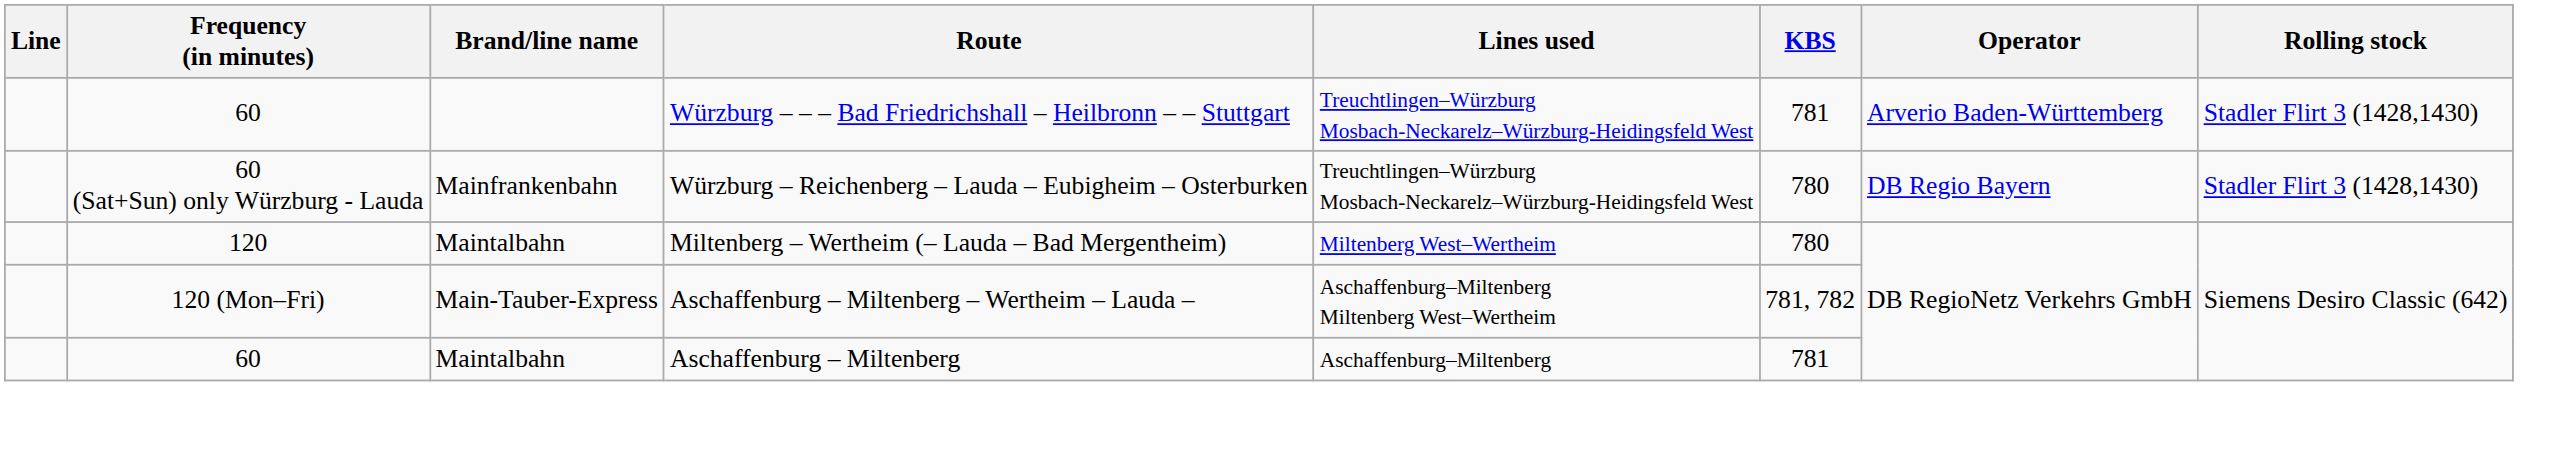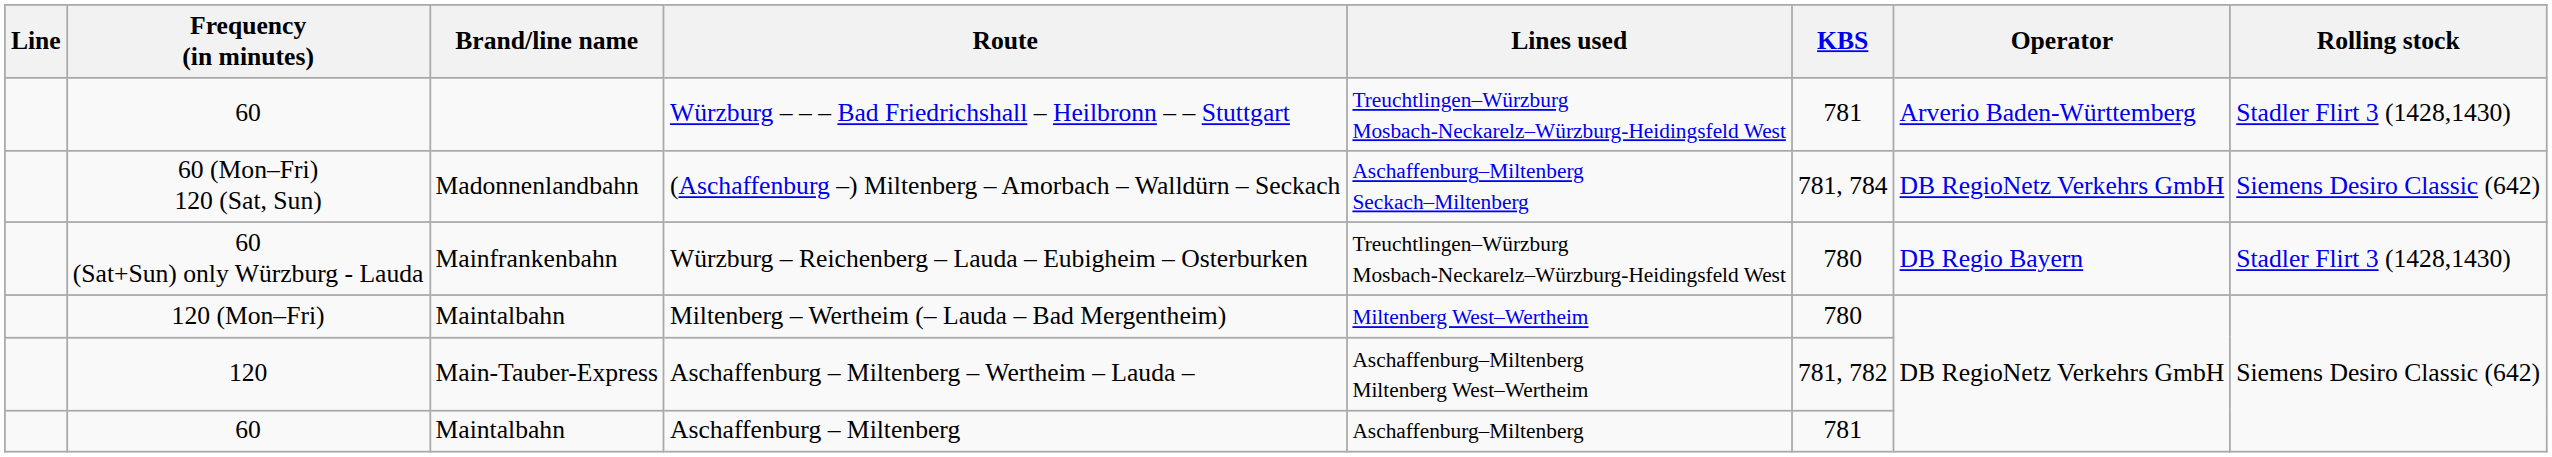 <table class="wikitable sortable" style="font-size:90%">
 <tr class="hintergrundfarbe5">
 <th>Line</th>
 <th>Frequency<br>(in minutes)</th>
 <th>Brand/line name</th>
 <th class="unsortable">Route</th>
 <th class="unsortable">Lines used</th>
 <th><a href='#'>KBS</a></th>
 <th>Operator</th>
 <th>Rolling stock</th>
 </tr>
 <tr id="RE 8 (BW)">
 <td align="center"></td>
 <td align="center">60</td>
 <td></td>
 <td><a href='#'>Würzburg</a> –  –  – <a href='#'>Bad Friedrichshall</a> – <a href='#'>Heilbronn</a> –  – <a href='#'>Stuttgart</a></td>
 <td><small><a href='#'>Treuchtlingen–Würzburg</a><br><a href='#'>Mosbach-Neckarelz–Würzburg-Heidingsfeld West</a></small></td>
 <td align="center">781</td>
 <td><a href='#'>Arverio Baden-Württemberg</a></td>
 <td><a href='#'>Stadler Flirt 3</a> (1428,1430)</td>
 </tr>
+<tr id="RB 84">
+<td align="center"></td>
+<td align="center">60 (Mon–Fri)<br>120 (Sat, Sun)</td>
+<td>Madonnenlandbahn</td>
+<td>(<a href='#'>Aschaffenburg</a> –) Miltenberg – Amorbach – Walldürn – Seckach</td>
+<td><small><a href='#'>Aschaffenburg–Miltenberg</a><br><a href='#'>Seckach–Miltenberg</a></small></td>
+<td align="center">781, 784</td>
+<td><a href='#'>DB RegioNetz Verkehrs GmbH</a></td>
+<td><a href='#'>Siemens Desiro Classic</a> (642)</td>
+</tr>
 <tr id="RB 85">
 <td align="center"></td>
 <td align="center">60<br>(Sat+Sun) only Würzburg - Lauda</td>
 <td>Mainfrankenbahn</td>
 <td>Würzburg – Reichenberg  –  Lauda – Eubigheim – Osterburken</td>
 <td><small>Treuchtlingen–Würzburg<br>Mosbach-Neckarelz–Würzburg-Heidingsfeld West</small></td>
 <td align="center">780</td>
 <td><a href='#'>DB Regio Bayern</a></td>
 <td><a href='#'>Stadler Flirt 3</a> (1428,1430)</td>
 </tr>
 <tr id="RE 87">
 <td align="center"></td>
-<td align="center">120</td>
+<td align="center">120 (Mon–Fri)</td>
 <td>Maintalbahn</td>
 <td>Miltenberg – Wertheim (– Lauda – Bad Mergentheim)</td>
 <td><a href='#'><small>Miltenberg West–Wertheim</small></a></td>
 <td align="center">780</td>
 <td rowspan="3">DB RegioNetz Verkehrs GmbH</td>
 <td rowspan="3">Siemens Desiro Classic (642)</td>
 </tr>
 <tr>
 <td align="center"></td>
-<td align="center">120 (Mon–Fri)</td>
+<td align="center">120</td>
 <td>Main-Tauber-Express</td>
 <td>Aschaffenburg – Miltenberg – Wertheim – Lauda – </td>
 <td><small>Aschaffenburg–Miltenberg<br>Miltenberg West–Wertheim</small></td>
 <td align="center">781, 782</td>
 </tr>
 <tr id="RB 88">
 <td align="center"></td>
 <td align="center">60</td>
 <td>Maintalbahn</td>
 <td>Aschaffenburg – Miltenberg</td>
 <td><small>Aschaffenburg–Miltenberg</small></td>
 <td align="center">781</td>
 </tr>
 </table>
